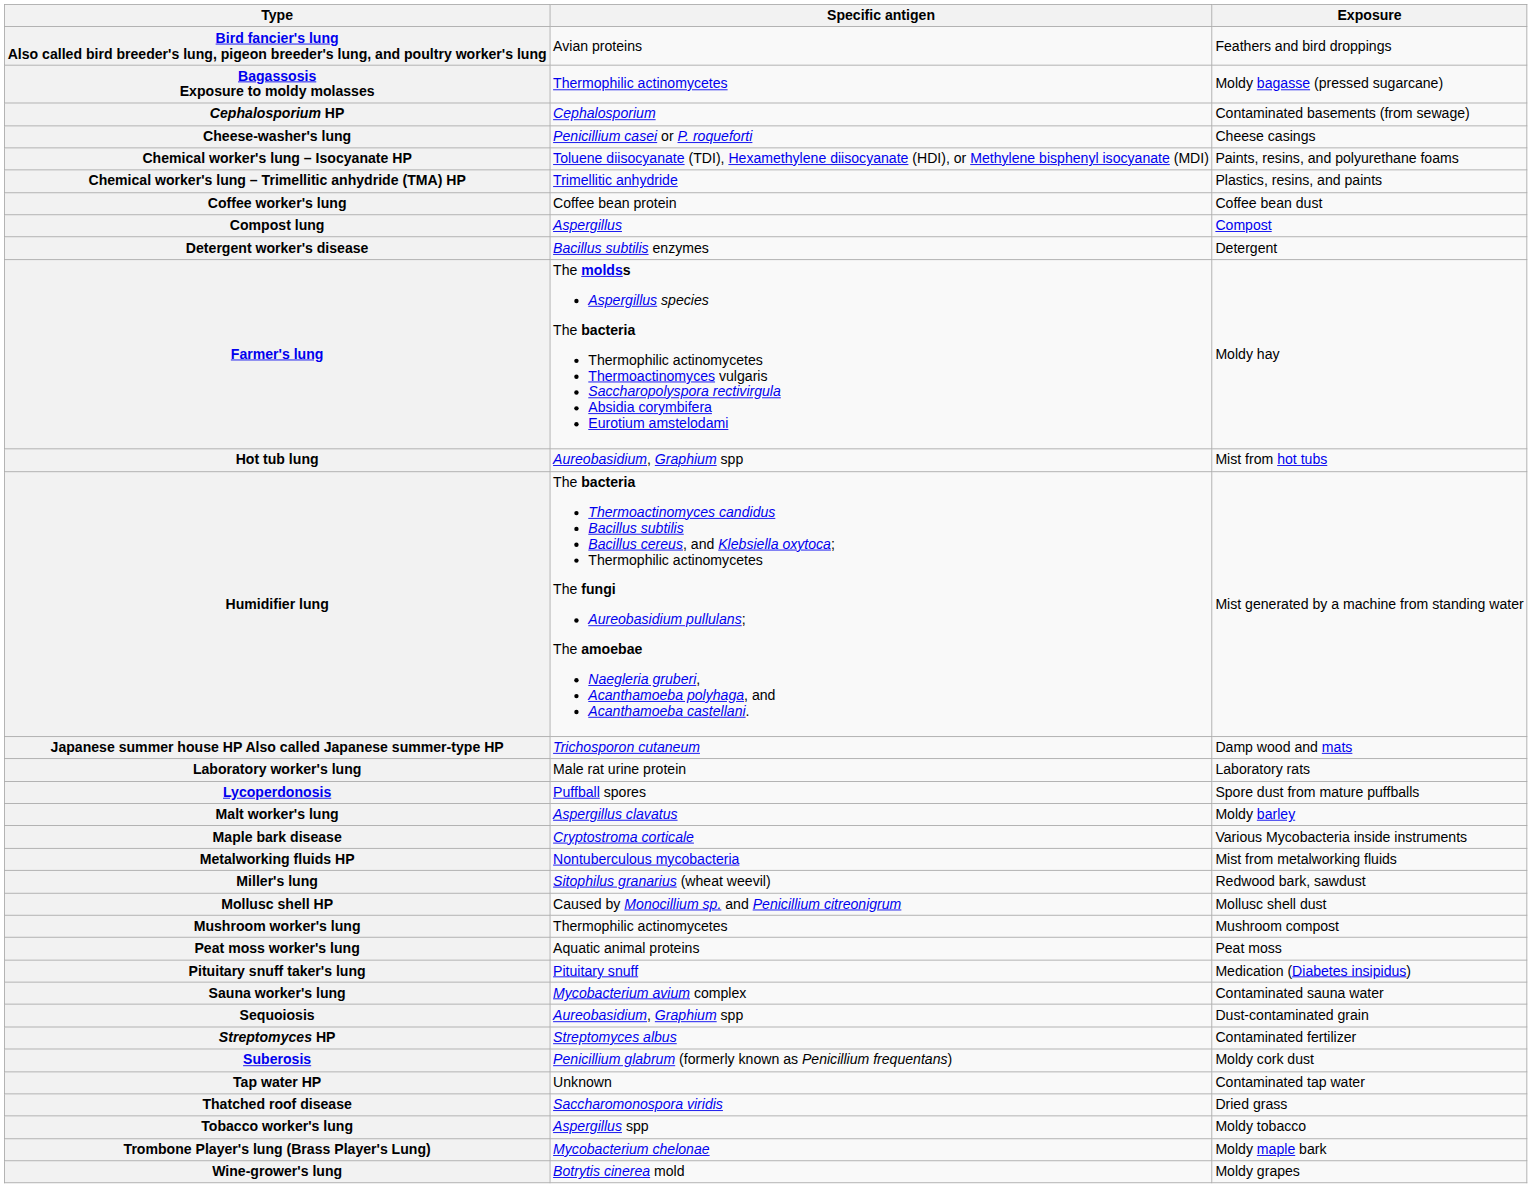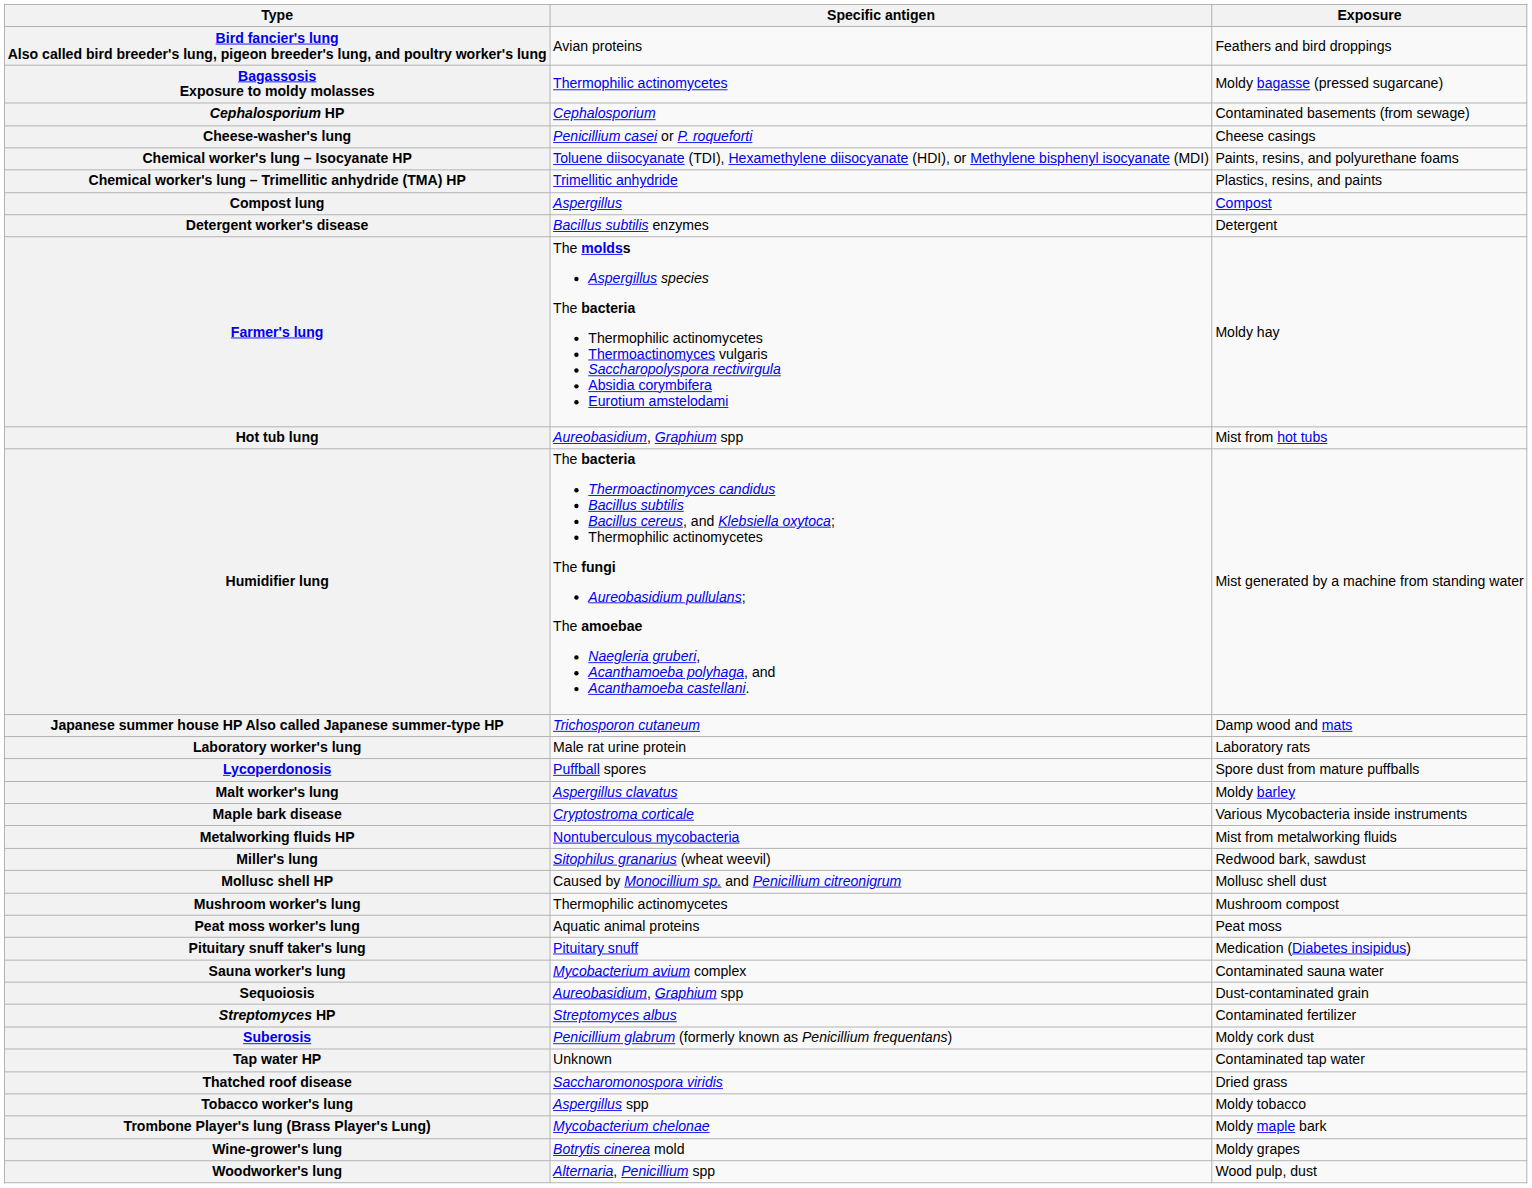 <table class="wikitable">
 <tr>
 <th>Type</th>
 <th>Specific antigen</th>
 <th>Exposure</th>
 </tr>
 <tr>
 <th><a href='#'>Bird fancier's lung</a> <span> <br>Also called bird breeder's lung, pigeon breeder's lung, and poultry worker's lung</span></th>
 <td>Avian proteins</td>
 <td>Feathers and bird droppings </td>
 </tr>
 <tr>
 <th><a href='#'>Bagassosis</a> <span> <br>Exposure to moldy molasses</span></th>
 <td><a href='#'>Thermophilic actinomycetes</a></td>
 <td>Moldy <a href='#'>bagasse</a> (pressed sugarcane)</td>
 </tr>
 <tr>
 <th><em>Cephalosporium</em> HP</th>
 <td><em> <a href='#'>Cephalosporium</a></em></td>
 <td>Contaminated basements (from sewage)</td>
 </tr>
 <tr>
 <th>Cheese-washer's lung</th>
 <td><em><a href='#'>Penicillium casei</a></em> or <em><a href='#'>P. roqueforti</a></em></td>
 <td>Cheese casings</td>
 </tr>
 <tr>
 <th>Chemical worker's lung – Isocyanate HP</th>
 <td><a href='#'>Toluene diisocyanate</a> (TDI), <a href='#'>Hexamethylene diisocyanate</a> (HDI), or <a href='#'>Methylene bisphenyl isocyanate</a> (MDI)</td>
 <td>Paints, resins, and polyurethane foams</td>
 </tr>
 <tr>
 <th>Chemical worker's lung – Trimellitic anhydride (TMA) HP</th>
 <td><a href='#'>Trimellitic anhydride</a></td>
 <td>Plastics, resins, and paints</td>
-</tr>
-<tr>
-<th>Coffee worker's lung</th>
-<td>Coffee bean protein</td>
-<td>Coffee bean dust</td>
 </tr>
 <tr>
 <th>Compost lung</th>
 <td><em><a href='#'>Aspergillus</a></em></td>
 <td><a href='#'>Compost</a></td>
 </tr>
 <tr>
 <th>Detergent worker's disease</th>
 <td><em><a href='#'>Bacillus subtilis</a></em> enzymes</td>
 <td>Detergent</td>
 </tr>
 <tr>
 <th><a href='#'>Farmer's lung</a></th>
 <td>The <strong><a href='#'>molds</a>s</strong><br><ul><li><em><a href='#'>Aspergillus</a> species</em></li></ul>The <strong>bacteria</strong><ul><li>Thermophilic actinomycetes</li><li><a href='#'>Thermoactinomyces</a> vulgaris</li><li><em><a href='#'>Saccharopolyspora rectivirgula</a></em></li><li><a href='#'>Absidia corymbifera</a></li><li><a href='#'>Eurotium amstelodami</a></li></ul></td>
 <td>Moldy hay</td>
 </tr>
 <tr>
 <th>Hot tub lung</th>
 <td><em><a href='#'>Aureobasidium</a></em>, <em><a href='#'>Graphium</a></em> spp</td>
 <td>Mist from <a href='#'>hot tubs</a></td>
 </tr>
 <tr>
 <th>Humidifier lung</th>
 <td>The <strong>bacteria</strong><br><ul><li><em><a href='#'>Thermoactinomyces candidus</a></em></li><li><em><a href='#'>Bacillus subtilis</a></em></li><li><em><a href='#'>Bacillus cereus</a></em>, and <em><a href='#'>Klebsiella oxytoca</a></em>;</li><li>Thermophilic actinomycetes</li></ul>The <strong>fungi</strong><ul><li><em><a href='#'>Aureobasidium pullulans</a></em>;</li></ul>The <strong>amoebae</strong><ul><li><em><a href='#'>Naegleria gruberi</a></em>,</li><li><em><a href='#'>Acanthamoeba polyhaga</a></em>, and</li><li><em><a href='#'>Acanthamoeba castellani</a></em>.</li></ul></td>
 <td>Mist generated by a machine from standing water</td>
 </tr>
 <tr>
 <th>Japanese summer house HP <span> Also called Japanese summer-type HP</span></th>
 <td><em><a href='#'>Trichosporon cutaneum</a></em></td>
 <td>Damp wood and <a href='#'>mats</a></td>
 </tr>
 <tr>
 <th>Laboratory  worker's lung</th>
 <td>Male rat urine protein</td>
 <td>Laboratory rats</td>
 </tr>
 <tr>
 <th><a href='#'>Lycoperdonosis</a></th>
 <td><a href='#'>Puffball</a> spores</td>
 <td>Spore dust from mature puffballs</td>
 </tr>
 <tr>
 <th>Malt worker's lung</th>
 <td><em><a href='#'>Aspergillus clavatus</a></em></td>
 <td>Moldy <a href='#'>barley</a></td>
 </tr>
 <tr>
 <th>Maple bark disease</th>
 <td><em><a href='#'>Cryptostroma corticale</a></em></td>
 <td>Various Mycobacteria inside instruments</td>
 </tr>
 <tr>
 <th>Metalworking fluids HP</th>
 <td><a href='#'>Nontuberculous mycobacteria</a></td>
 <td>Mist from metalworking fluids</td>
 </tr>
 <tr>
 <th>Miller's lung</th>
 <td><em><a href='#'>Sitophilus granarius</a></em> (wheat weevil)</td>
 <td>Redwood bark, sawdust</td>
 </tr>
 <tr>
 <th>Mollusc shell HP</th>
 <td>Caused by <em><a href='#'>Monocillium sp.</a></em> and <em><a href='#'>Penicillium citreonigrum</a></em></td>
 <td>Mollusc shell dust</td>
 </tr>
 <tr>
 <th>Mushroom worker's lung</th>
 <td>Thermophilic actinomycetes</td>
 <td>Mushroom compost</td>
 </tr>
 <tr>
 <th>Peat moss worker's lung</th>
 <td>Aquatic animal proteins</td>
 <td>Peat moss</td>
 </tr>
 <tr>
 <th>Pituitary snuff taker's lung</th>
 <td><a href='#'>Pituitary snuff</a></td>
 <td>Medication (<a href='#'>Diabetes insipidus</a>)</td>
 </tr>
 <tr>
 <th>Sauna worker's lung</th>
 <td><em><a href='#'>Mycobacterium avium</a></em> complex</td>
 <td>Contaminated sauna water</td>
 </tr>
 <tr>
 <th>Sequoiosis</th>
 <td><em><a href='#'>Aureobasidium</a></em>, <em><a href='#'>Graphium</a></em> spp</td>
 <td>Dust-contaminated grain</td>
 </tr>
 <tr>
 <th><em>Streptomyces</em> HP</th>
 <td><em><a href='#'>Streptomyces albus</a></em></td>
 <td>Contaminated fertilizer</td>
 </tr>
 <tr>
 <th><a href='#'>Suberosis</a></th>
 <td><em><a href='#'>Penicillium glabrum</a></em> (formerly known as <em>Penicillium frequentans</em>)</td>
 <td>Moldy cork dust</td>
 </tr>
 <tr>
 <th>Tap water HP</th>
 <td>Unknown</td>
 <td>Contaminated tap water</td>
 </tr>
 <tr>
 <th>Thatched roof disease</th>
 <td><em><a href='#'>Saccharomonospora viridis</a></em></td>
 <td>Dried grass</td>
 </tr>
 <tr>
 <th>Tobacco worker's lung</th>
 <td><em><a href='#'>Aspergillus</a></em> spp</td>
 <td>Moldy tobacco</td>
 </tr>
 <tr>
 <th>Trombone Player's lung (Brass Player's Lung)</th>
 <td><em><a href='#'>Mycobacterium chelonae</a></em></td>
 <td>Moldy <a href='#'>maple</a> bark</td>
 </tr>
 <tr>
 <th>Wine-grower's lung</th>
 <td><em><a href='#'>Botrytis cinerea</a></em> mold</td>
 <td>Moldy grapes</td>
 </tr>
+<tr>
+<th>Woodworker's lung</th>
+<td><em><a href='#'>Alternaria</a></em>, <em><a href='#'>Penicillium</a></em> spp</td>
+<td>Wood pulp, dust</td>
+</tr>
 </table>
